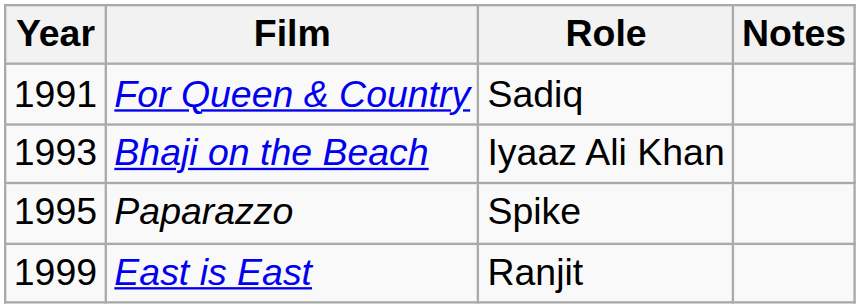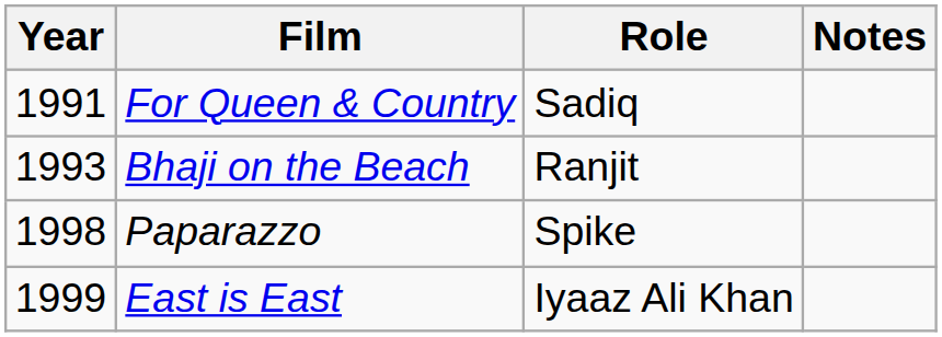 <table class="wikitable sortable">
 <tr>
 <th>Year</th>
 <th>Film</th>
 <th>Role</th>
 <th>Notes</th>
 </tr>
 <tr>
 <td>1991</td>
 <td><em><a href='#'>For Queen & Country</a></em></td>
 <td>Sadiq</td>
 <td></td>
 </tr>
 <tr>
 <td>1993</td>
 <td><em><a href='#'>Bhaji on the Beach</a></em></td>
-<td>Iyaaz Ali Khan</td>
+<td>Ranjit</td>
 <td></td>
 </tr>
 <tr>
-<td>1995</td>
+<td>1998</td>
 <td><em>Paparazzo</em></td>
 <td>Spike</td>
 <td></td>
 </tr>
 <tr>
 <td>1999</td>
 <td><em><a href='#'>East is East</a></em></td>
-<td>Ranjit</td>
+<td>Iyaaz Ali Khan</td>
 <td></td>
 </tr>
 </table>
